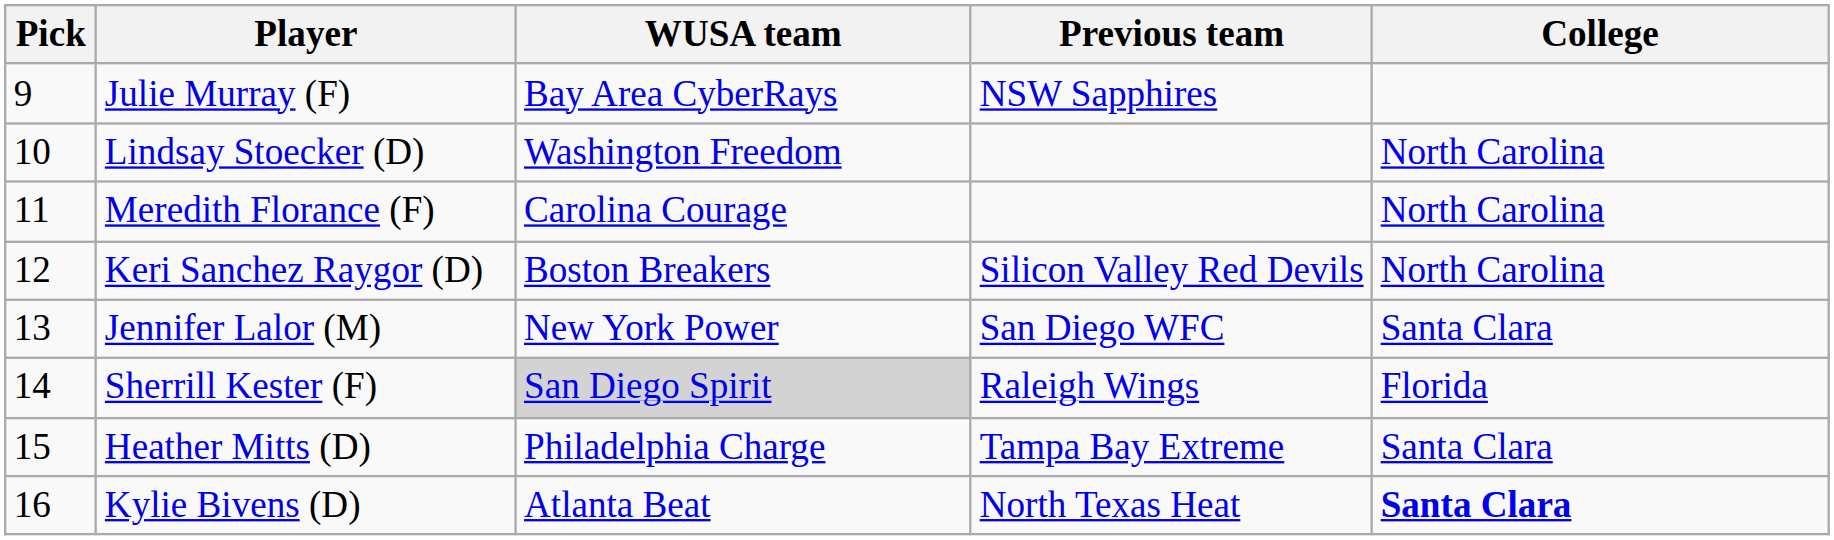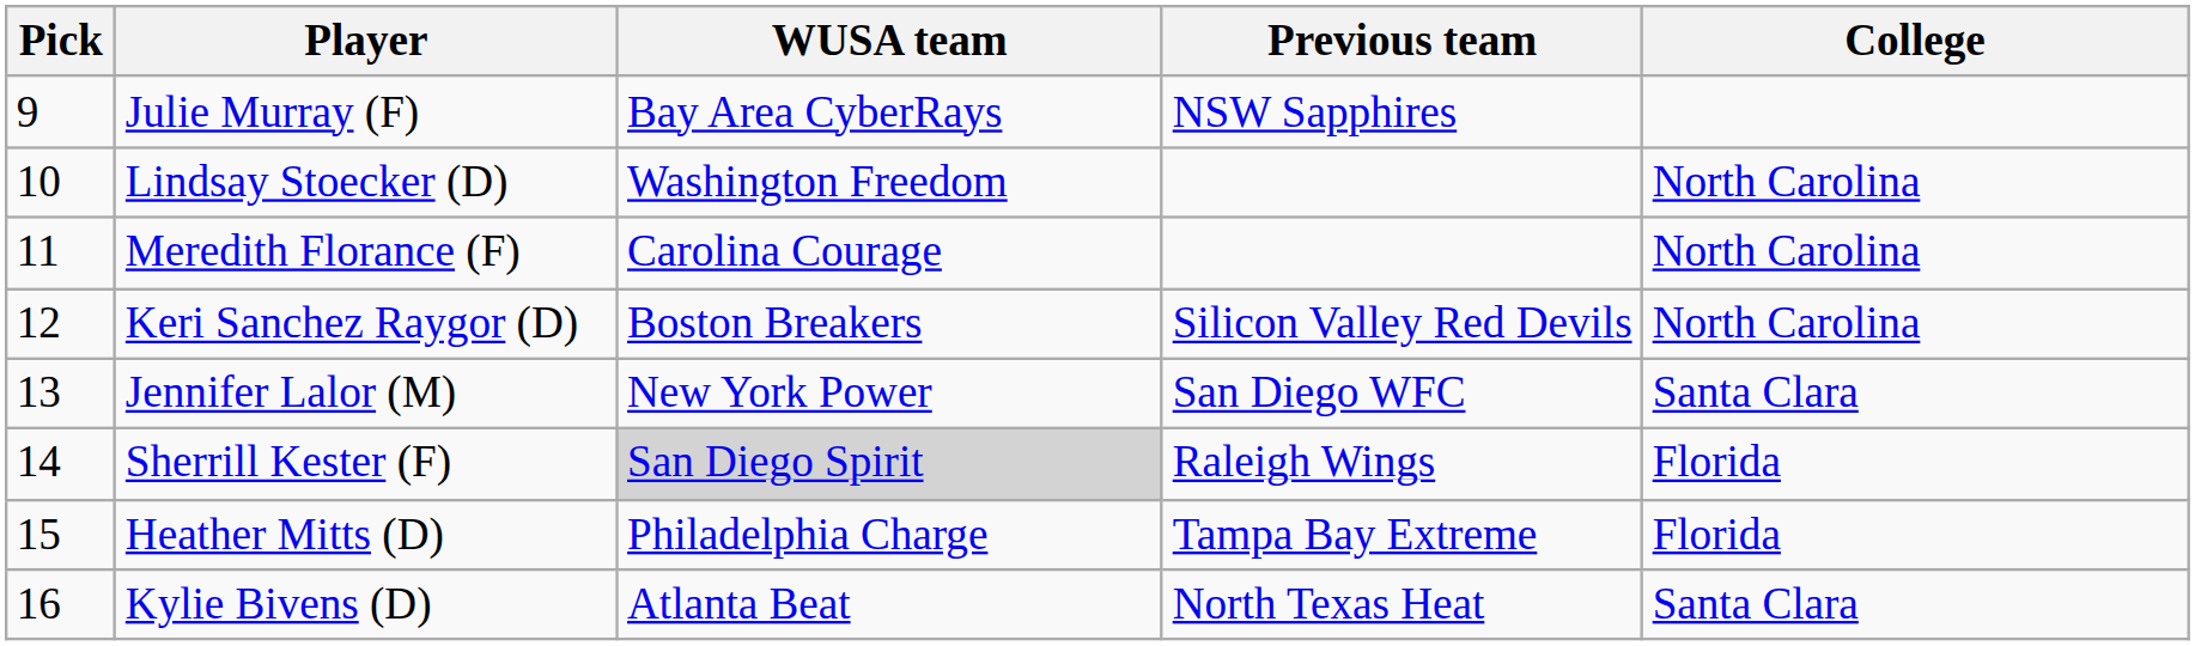 <table class="wikitable">
 <tr>
 <th width="5%">Pick</th>
 <th width="23%">Player</th>
 <th width="25%">WUSA team</th>
 <th width="22%">Previous team</th>
 <th width="35%">College</th>
 </tr>
 <tr>
 <td>9</td>
 <td><a href='#'>Julie Murray</a> (F)</td>
 <td><a href='#'>Bay Area CyberRays</a></td>
 <td><a href='#'>NSW Sapphires</a></td>
 <td></td>
 </tr>
 <tr>
 <td>10</td>
 <td><a href='#'>Lindsay Stoecker</a> (D)</td>
 <td><a href='#'>Washington Freedom</a></td>
 <td></td>
 <td><a href='#'>North Carolina</a></td>
 </tr>
 <tr>
 <td>11</td>
 <td><a href='#'>Meredith Florance</a> (F)</td>
 <td><a href='#'>Carolina Courage</a></td>
 <td></td>
 <td><a href='#'>North Carolina</a></td>
 </tr>
 <tr>
 <td>12</td>
 <td><a href='#'>Keri Sanchez Raygor</a> (D)</td>
 <td><a href='#'>Boston Breakers</a></td>
 <td><a href='#'>Silicon Valley Red Devils</a></td>
 <td><a href='#'>North Carolina</a></td>
 </tr>
 <tr>
 <td>13</td>
 <td><a href='#'>Jennifer Lalor</a> (M)</td>
 <td><a href='#'>New York Power</a></td>
 <td><a href='#'>San Diego WFC</a></td>
 <td><a href='#'>Santa Clara</a></td>
 </tr>
 <tr>
 <td>14</td>
 <td><a href='#'>Sherrill Kester</a> (F)</td>
 <td style="background: lightgrey;"><a href='#'>San Diego Spirit</a></td>
 <td><a href='#'>Raleigh Wings</a></td>
 <td><a href='#'>Florida</a></td>
 </tr>
 <tr>
 <td>15</td>
 <td><a href='#'>Heather Mitts</a> (D)</td>
 <td><a href='#'>Philadelphia Charge</a></td>
 <td><a href='#'>Tampa Bay Extreme</a></td>
-<td><a href='#'>Santa Clara</a></td>
+<td><a href='#'>Florida</a></td>
 </tr>
 <tr>
 <td>16</td>
 <td><a href='#'>Kylie Bivens</a> (D)</td>
 <td><a href='#'>Atlanta Beat</a></td>
 <td><a href='#'>North Texas Heat</a></td>
-<td><strong><a href='#'>Santa Clara</a></strong></td>
+<td><a href='#'>Santa Clara</a></td>
 </tr>
 </table>
